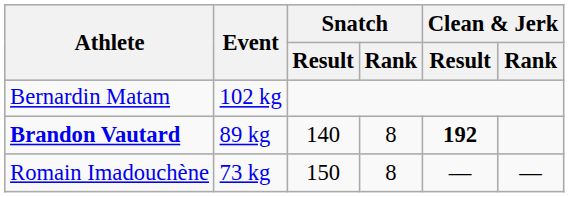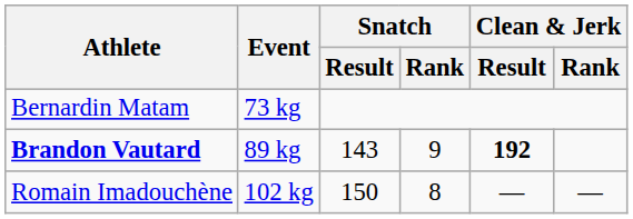 <table class="wikitable" style="font-size:90%">
 <tr>
 <th rowspan="2">Athlete</th>
 <th rowspan="2">Event</th>
 <th colspan="2">Snatch</th>
 <th colspan="2">Clean & Jerk</th>
 </tr>
 <tr>
 <th>Result</th>
 <th>Rank</th>
 <th>Result</th>
 <th>Rank</th>
 </tr>
 <tr align=center>
 <td align=left><a href='#'>Bernardin Matam</a></td>
-<td align=left><a href='#'>102 kg</a></td>
+<td align=left><a href='#'>73 kg</a></td>
 <td colspan="4"></td>
 </tr>
 <tr align=center>
 <td align=left><strong><a href='#'>Brandon Vautard</a></strong></td>
 <td align=left><a href='#'>89 kg</a></td>
-<td>140</td>
-<td>8</td>
+<td>143</td>
+<td>9</td>
 <td><strong>192</strong></td>
 <td></td>
 </tr>
 <tr align=center>
 <td align=left><a href='#'>Romain Imadouchène</a></td>
-<td align=left><a href='#'>73 kg</a></td>
+<td align=left><a href='#'>102 kg</a></td>
 <td>150</td>
 <td>8</td>
 <td>—</td>
 <td>—</td>
 </tr>
 </table>
